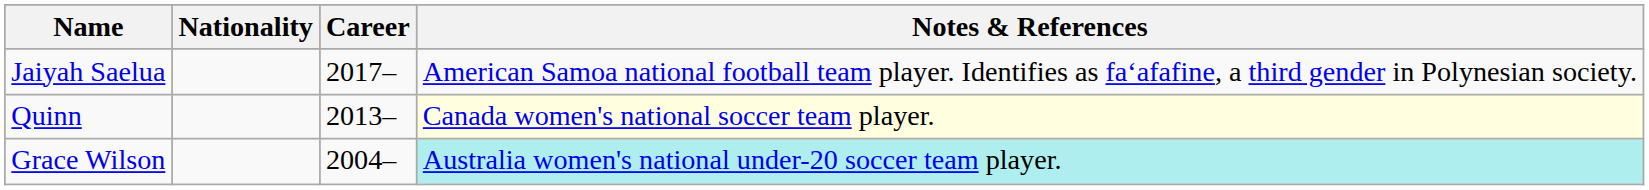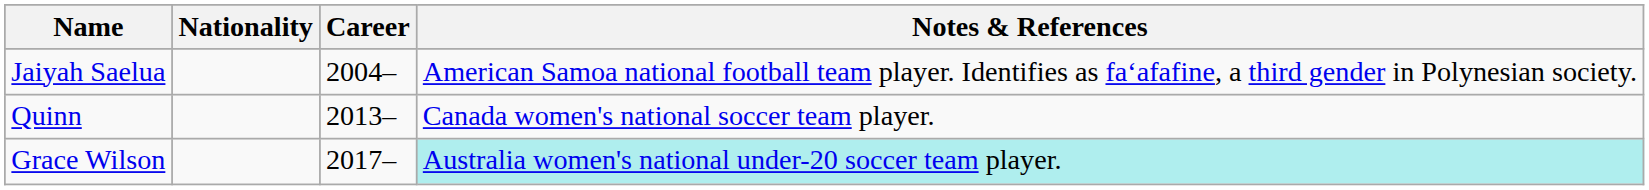 <table class="wikitable sortable">
 <tr>
 <th>Name</th>
 <th>Nationality</th>
 <th>Career</th>
 <th>Notes & References</th>
 </tr>
 <tr>
 <td><a href='#'>Jaiyah Saelua</a></td>
 <td></td>
-<td>2017–</td>
+<td>2004–</td>
 <td><a href='#'>American Samoa national football team</a> player. Identifies as <a href='#'>faʻafafine</a>, a <a href='#'>third gender</a> in Polynesian society.</td>
 </tr>
 <tr>
 <td><a href='#'>Quinn</a></td>
 <td></td>
 <td>2013–</td>
-<td style="background: lightyellow;"><a href='#'>Canada women's national soccer team</a> player.</td>
+<td><a href='#'>Canada women's national soccer team</a> player.</td>
 </tr>
 <tr>
 <td><a href='#'>Grace Wilson</a></td>
 <td></td>
-<td>2004–</td>
+<td>2017–</td>
 <td style="background: paleturquoise;"><a href='#'>Australia women's national under-20 soccer team</a> player.</td>
 </tr>
 </table>
